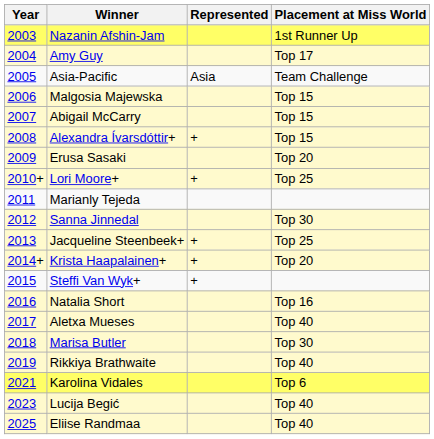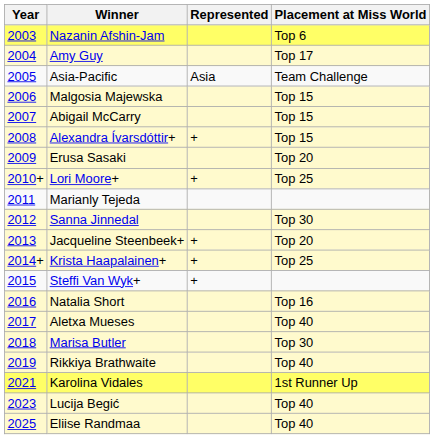 <table class="wikitable sortable" style="font-size:95%;">
 <tr>
 <th>Year</th>
 <th>Winner</th>
 <th>Represented</th>
 <th>Placement at Miss World</th>
 </tr>
 <tr>
 <td style="background:#ff6;"><a href='#'>2003</a></td>
 <td style="background:#ff6;"><a href='#'>Nazanin Afshin-Jam</a></td>
 <td style="background:#ff6;"></td>
-<td style="background:#ff6;">1st Runner Up</td>
+<td style="background:#ff6;">Top 6</td>
 </tr>
 <tr>
 <td style="background:#fffacd;"><a href='#'>2004</a></td>
 <td style="background:#fffacd;"><a href='#'>Amy Guy</a></td>
 <td style="background:#fffacd;"></td>
 <td style="background:#fffacd;">Top 17</td>
 </tr>
 <tr>
 <td><a href='#'>2005</a></td>
 <td>Asia-Pacific</td>
 <td>Asia</td>
 <td>Team Challenge</td>
 </tr>
 <tr>
 <td style="background:#fffacd;"><a href='#'>2006</a></td>
 <td style="background:#fffacd;">Malgosia Majewska</td>
 <td style="background:#fffacd;"></td>
 <td style="background:#fffacd;">Top 15</td>
 </tr>
 <tr>
 <td style="background:#fffacd;"><a href='#'>2007</a></td>
 <td style="background:#fffacd;">Abigail McCarry</td>
 <td style="background:#fffacd;"></td>
 <td style="background:#fffacd;">Top 15</td>
 </tr>
 <tr>
 <td style="background:#fffacd;"><a href='#'>2008</a></td>
 <td style="background:#fffacd;"><a href='#'>Alexandra Ívarsdóttir</a>+</td>
 <td style="background:#fffacd;">+</td>
 <td style="background:#fffacd;">Top 15</td>
 </tr>
 <tr>
 <td style="background:#fffacd;"><a href='#'>2009</a></td>
 <td style="background:#fffacd;">Erusa Sasaki</td>
 <td style="background:#fffacd;"></td>
 <td style="background:#fffacd;">Top 20</td>
 </tr>
 <tr>
 <td style="background:#fffacd;"><a href='#'>2010</a>+</td>
 <td style="background:#fffacd;"><a href='#'>Lori Moore</a>+</td>
 <td style="background:#fffacd;">+</td>
 <td style="background:#fffacd;">Top 25</td>
 </tr>
 <tr>
 <td><a href='#'>2011</a></td>
 <td>Marianly Tejeda</td>
 <td></td>
 <td></td>
 </tr>
 <tr>
 <td style="background:#fffacd;"><a href='#'>2012</a></td>
 <td style="background:#fffacd;"><a href='#'>Sanna Jinnedal</a></td>
 <td style="background:#fffacd;"></td>
 <td style="background:#fffacd;">Top 30</td>
 </tr>
 <tr>
 <td style="background:#fffacd;"><a href='#'>2013</a></td>
 <td style="background:#fffacd;">Jacqueline Steenbeek+</td>
 <td style="background:#fffacd;">+</td>
-<td style="background:#fffacd;">Top 25</td>
+<td style="background:#fffacd;">Top 20</td>
 </tr>
 <tr>
 <td style="background:#fffacd;"><a href='#'>2014</a>+</td>
 <td style="background:#fffacd;"><a href='#'>Krista Haapalainen</a>+</td>
 <td style="background:#fffacd;">+</td>
-<td style="background:#fffacd;">Top 20</td>
+<td style="background:#fffacd;">Top 25</td>
 </tr>
 <tr>
 <td><a href='#'>2015</a></td>
 <td><a href='#'>Steffi Van Wyk</a>+</td>
 <td>+</td>
 <td></td>
 </tr>
 <tr>
 <td style="background:#fffacd;"><a href='#'>2016</a></td>
 <td style="background:#fffacd;">Natalia Short</td>
 <td style="background:#fffacd;"></td>
 <td style="background:#fffacd;">Top 16</td>
 </tr>
 <tr>
 <td style="background:#fffacd;"><a href='#'>2017</a></td>
 <td style="background:#fffacd;">Aletxa Mueses</td>
 <td style="background:#fffacd;"></td>
 <td style="background:#fffacd;">Top 40</td>
 </tr>
 <tr>
 <td style="background:#fffacd;"><a href='#'>2018</a></td>
 <td style="background:#fffacd;"><a href='#'>Marisa Butler</a></td>
 <td style="background:#fffacd;"></td>
 <td style="background:#fffacd;">Top 30</td>
 </tr>
 <tr>
 <td style="background:#fffacd;"><a href='#'>2019</a></td>
 <td style="background:#fffacd;">Rikkiya Brathwaite</td>
 <td style="background:#fffacd;"></td>
 <td style="background:#fffacd;">Top 40</td>
 </tr>
 <tr>
 <td style="background:#ff6;"><a href='#'>2021</a></td>
 <td style="background:#ff6;">Karolina Vidales</td>
 <td style="background:#ff6;"></td>
-<td style="background:#ff6;">Top 6</td>
+<td style="background:#ff6;">1st Runner Up</td>
 </tr>
 <tr style="background:#fffacd;"|>
 <td><a href='#'>2023</a></td>
 <td>Lucija Begić</td>
 <td></td>
 <td>Top 40</td>
 </tr>
 <tr style="background:#fffacd;"|>
 <td><a href='#'>2025</a></td>
 <td>Eliise Randmaa</td>
 <td></td>
 <td>Top 40</td>
 </tr>
 </table>
